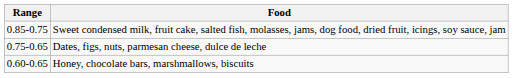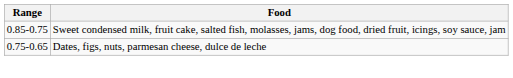 <table class="wikitable">
 <tr>
 <th>Range</th>
 <th>Food</th>
 </tr>
 <tr>
 <td>0.85-0.75</td>
 <td>Sweet condensed milk, fruit cake, salted fish, molasses, jams, dog food, dried fruit, icings, soy sauce, jam</td>
 </tr>
 <tr>
 <td>0.75-0.65</td>
 <td>Dates, figs, nuts, parmesan cheese, dulce de leche</td>
 </tr>
-<tr>
-<td>0.60-0.65</td>
-<td>Honey, chocolate bars, marshmallows, biscuits</td>
-</tr>
 </table>
